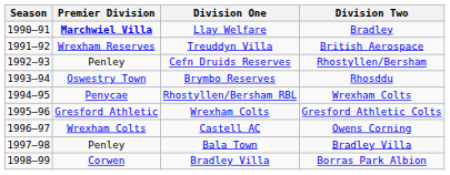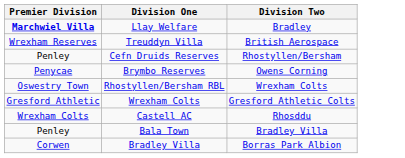 <table class="wikitable" style="text-align: center">
 <tr>
-<th>Season</th>
 <th>Premier Division</th>
 <th>Division One</th>
 <th>Division Two</th>
 </tr>
 <tr>
-<td>1990–91</td>
 <td><strong><a href='#'>Marchwiel Villa</a></strong></td>
 <td><a href='#'>Llay Welfare</a></td>
 <td><a href='#'>Bradley</a></td>
 </tr>
 <tr>
-<td>1991–92</td>
 <td><a href='#'>Wrexham Reserves</a></td>
 <td><a href='#'>Treuddyn Villa</a></td>
 <td><a href='#'>British Aerospace</a></td>
 </tr>
 <tr>
-<td>1992–93</td>
 <td>Penley</td>
 <td><a href='#'>Cefn Druids Reserves</a></td>
 <td><a href='#'>Rhostyllen/Bersham</a></td>
 </tr>
 <tr>
-<td>1993–94</td>
-<td><a href='#'>Oswestry Town</a></td>
+<td><a href='#'>Penycae</a></td>
 <td><a href='#'>Brymbo Reserves</a></td>
-<td><a href='#'>Rhosddu</a></td>
+<td><a href='#'>Owens Corning</a></td>
 </tr>
 <tr>
-<td>1994–95</td>
-<td><a href='#'>Penycae</a></td>
+<td><a href='#'>Oswestry Town</a></td>
 <td><a href='#'>Rhostyllen/Bersham RBL</a></td>
 <td><a href='#'>Wrexham Colts</a></td>
 </tr>
 <tr>
-<td>1995–96</td>
 <td><a href='#'>Gresford Athletic</a></td>
 <td><a href='#'>Wrexham Colts</a></td>
 <td><a href='#'>Gresford Athletic Colts</a></td>
 </tr>
 <tr>
-<td>1996–97</td>
 <td><a href='#'>Wrexham Colts</a></td>
 <td><a href='#'>Castell AC</a></td>
-<td><a href='#'>Owens Corning</a></td>
+<td><a href='#'>Rhosddu</a></td>
 </tr>
 <tr>
-<td>1997–98</td>
 <td>Penley</td>
 <td><a href='#'>Bala Town</a></td>
 <td><a href='#'>Bradley Villa</a></td>
 </tr>
 <tr>
-<td>1998–99</td>
 <td><a href='#'>Corwen</a></td>
 <td><a href='#'>Bradley Villa</a></td>
 <td><a href='#'>Borras Park Albion</a></td>
 </tr>
 </table>
